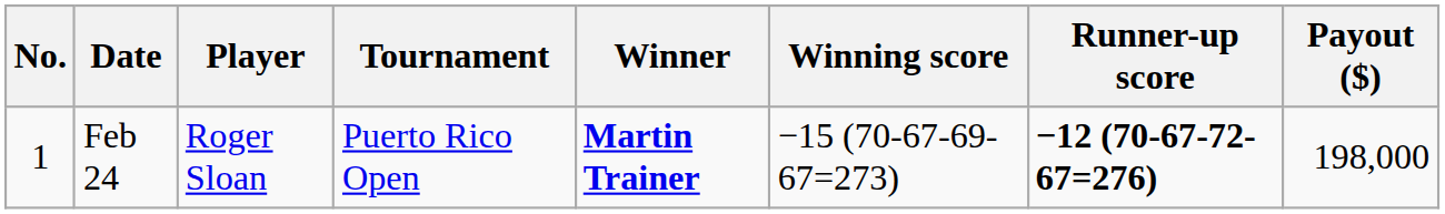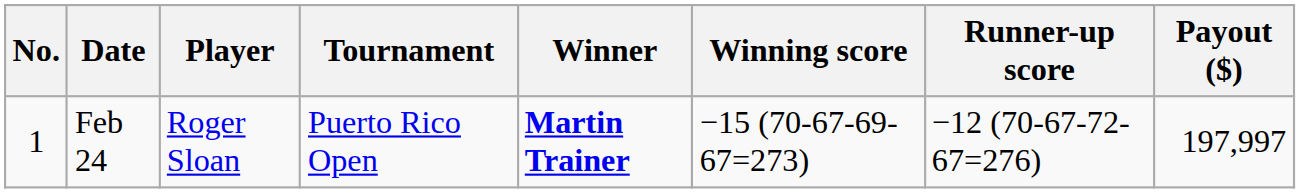 <table class="wikitable" style="font-size:95%;">
 <tr>
 <th>No.</th>
 <th>Date</th>
 <th>Player</th>
 <th>Tournament</th>
 <th>Winner</th>
 <th>Winning score</th>
 <th>Runner-up score</th>
 <th>Payout ($)</th>
 </tr>
 <tr>
 <td align=center>1</td>
 <td>Feb 24</td>
 <td> <a href='#'>Roger Sloan</a></td>
 <td><a href='#'>Puerto Rico Open</a></td>
 <td><strong> <a href='#'>Martin Trainer</a></strong></td>
 <td>−15 (70-67-69-67=273)</td>
-<td><strong>−12 (70-67-72-67=276)</strong></td>
-<td align=right>198,000</td>
+<td>−12 (70-67-72-67=276)</td>
+<td align=right>197,997</td>
 </tr>
 </table>
